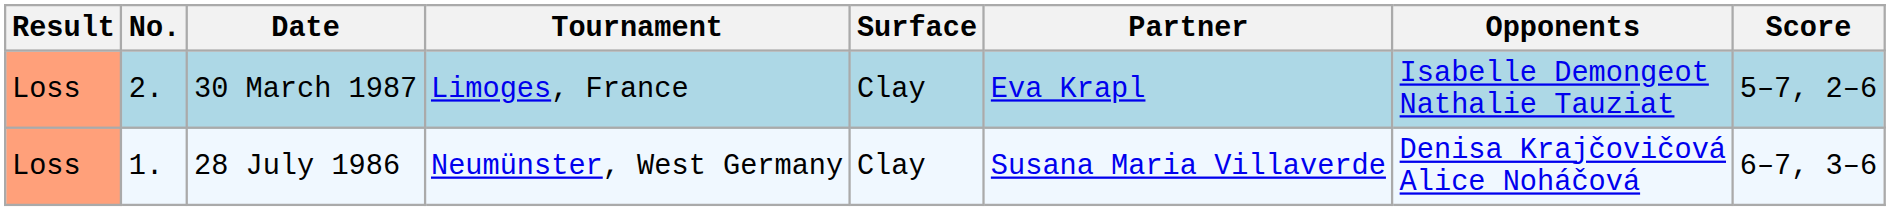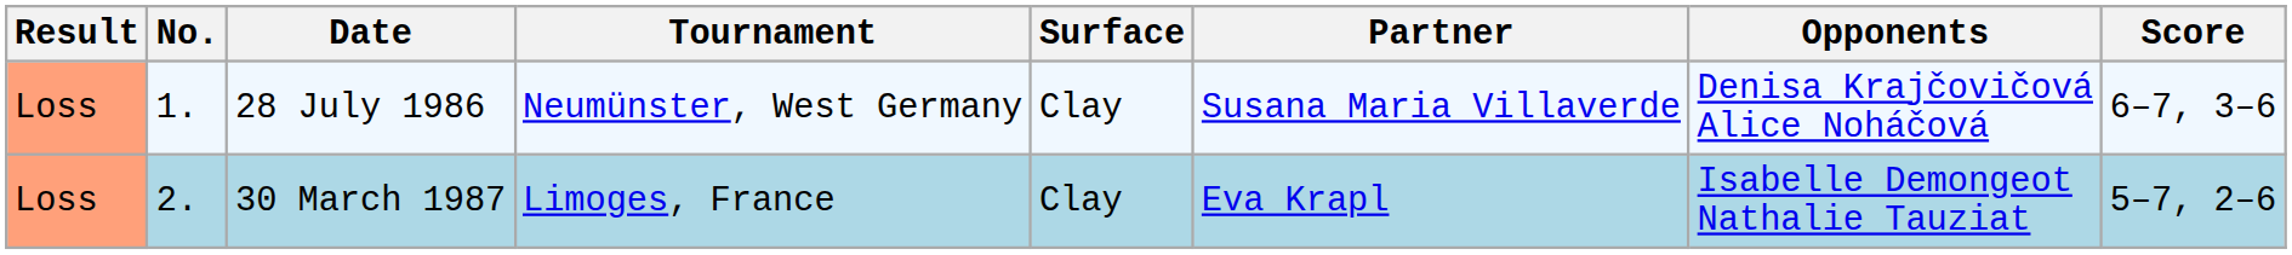 <table class="wikitable" style="font-size:97%">
 <tr>
 <th>Result</th>
 <th>No.</th>
 <th>Date</th>
 <th>Tournament</th>
 <th>Surface</th>
 <th>Partner</th>
 <th>Opponents</th>
 <th>Score</th>
 </tr>
+<tr style="background:#f0f8ff;">
+<td style="background:#ffa07a;">Loss</td>
+<td>1.</td>
+<td>28 July 1986</td>
+<td><a href='#'>Neumünster</a>, West Germany</td>
+<td>Clay</td>
+<td> <a href='#'>Susana Maria Villaverde</a></td>
+<td> <a href='#'>Denisa Krajčovičová</a> <br>  <a href='#'>Alice Noháčová</a></td>
+<td>6–7, 3–6</td>
+</tr>
 <tr style="background:lightblue;">
 <td style="background:#ffa07a;">Loss</td>
 <td>2.</td>
 <td>30 March 1987</td>
 <td><a href='#'>Limoges</a>, France</td>
 <td>Clay</td>
 <td> <a href='#'>Eva Krapl</a></td>
 <td> <a href='#'>Isabelle Demongeot</a> <br>  <a href='#'>Nathalie Tauziat</a></td>
 <td>5–7, 2–6</td>
 </tr>
-<tr style="background:#f0f8ff;">
-<td style="background:#ffa07a;">Loss</td>
-<td>1.</td>
-<td>28 July 1986</td>
-<td><a href='#'>Neumünster</a>, West Germany</td>
-<td>Clay</td>
-<td> <a href='#'>Susana Maria Villaverde</a></td>
-<td> <a href='#'>Denisa Krajčovičová</a> <br>  <a href='#'>Alice Noháčová</a></td>
-<td>6–7, 3–6</td>
-</tr>
 </table>
